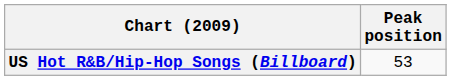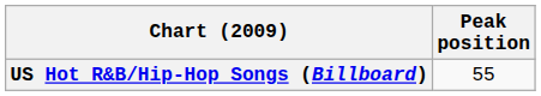 <table class="wikitable plainrowheaders" style="text-align:center;">
 <tr>
 <th scope="col">Chart (2009)</th>
 <th scope="col">Peak<br>position</th>
 </tr>
 <tr>
 <th scope="row">US <a href='#'>Hot R&B/Hip-Hop Songs</a> (<em><a href='#'>Billboard</a></em>)</th>
-<td>53</td>
+<td>55</td>
 </tr>
 </table>
